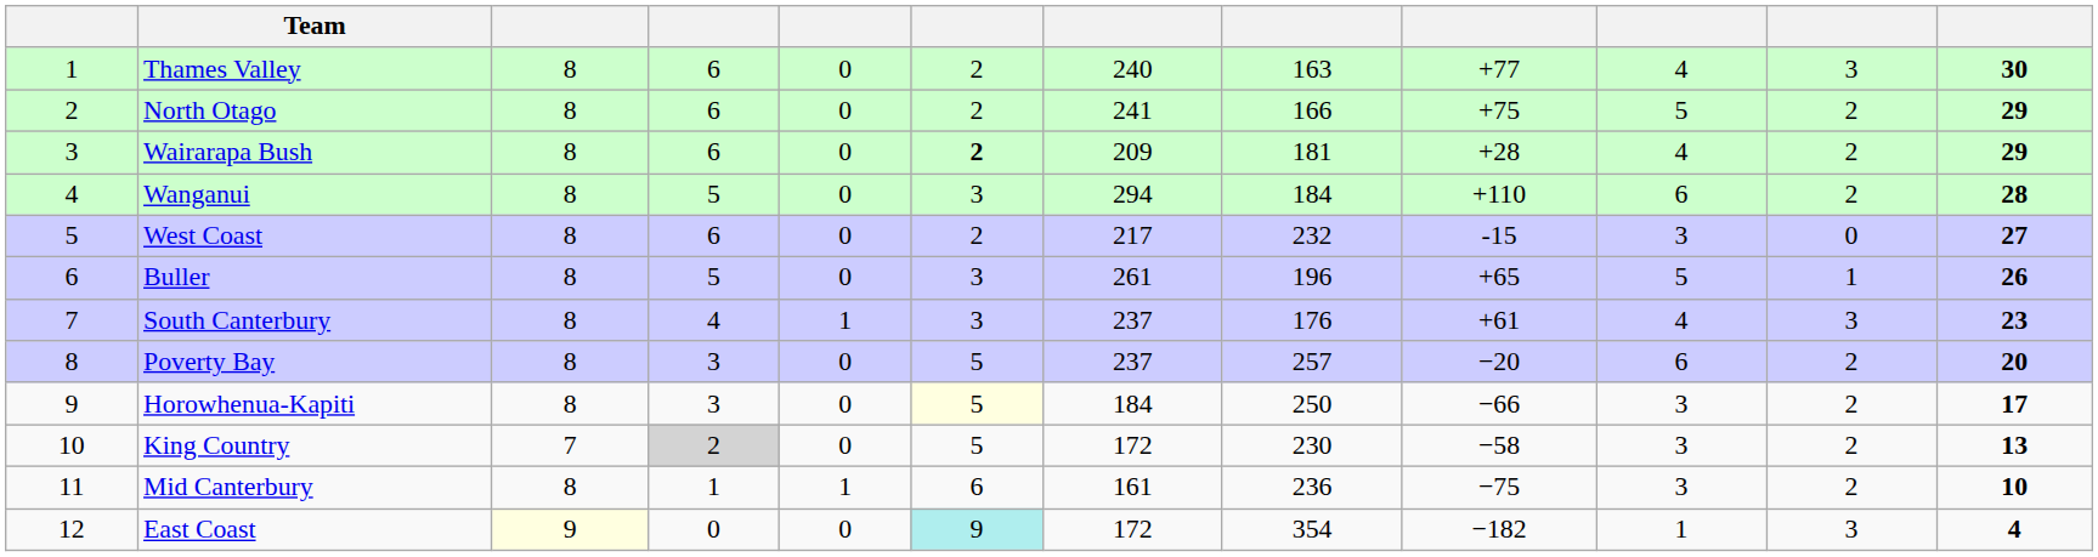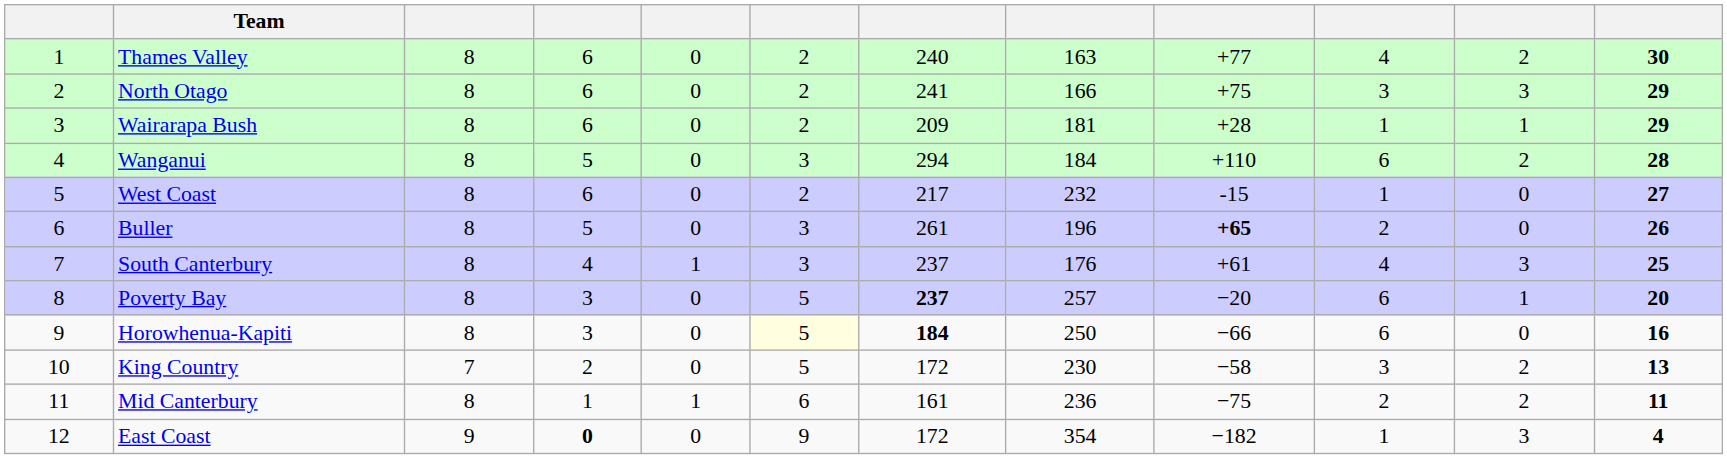 <table class="wikitable" style="text-align:center;width:100%">
 <tr>
 <th abbr="Position" style="width:20px"></th>
 <th style="width:17%">Team</th>
 <th abbr="Played" style="width:25px"></th>
 <th abbr="Won" style="width:20px"></th>
 <th abbr="Drawn" style="width:20px"></th>
 <th abbr="Lost" style="width:20px"></th>
 <th abbr="Points for" style="width:30px"></th>
 <th abbr="Points against" style="width:30px"></th>
 <th abbr="Points difference" style="width:30px"></th>
 <th abbr="Bonus Points 1" style="width:28px"></th>
 <th abbr="Bonus Points 2" style="width:28px"></th>
 <th abbr="Points" style="width:25px"></th>
 </tr>
 <tr style="background:#cfc">
 <td>1</td>
 <td style="text-align:left"><a href='#'>Thames Valley</a></td>
 <td>8</td>
 <td>6</td>
 <td>0</td>
 <td>2</td>
 <td>240</td>
 <td>163</td>
 <td>+77</td>
 <td>4</td>
-<td>3</td>
+<td>2</td>
 <td><strong>30</strong></td>
 </tr>
 <tr style="background:#cfc">
 <td>2</td>
 <td style="text-align:left"><a href='#'>North Otago</a></td>
 <td>8</td>
 <td>6</td>
 <td>0</td>
 <td>2</td>
 <td>241</td>
 <td>166</td>
 <td>+75</td>
-<td>5</td>
-<td>2</td>
+<td>3</td>
+<td>3</td>
 <td><strong>29</strong></td>
 </tr>
 <tr style="background:#cfc">
 <td>3</td>
 <td style="text-align:left"><a href='#'>Wairarapa Bush</a></td>
 <td>8</td>
 <td>6</td>
 <td>0</td>
-<td><strong>2</strong></td>
+<td>2</td>
 <td>209</td>
 <td>181</td>
 <td>+28</td>
-<td>4</td>
-<td>2</td>
+<td>1</td>
+<td>1</td>
 <td><strong>29</strong></td>
 </tr>
 <tr style="background:#cfc">
 <td>4</td>
 <td style="text-align:left"><a href='#'>Wanganui</a></td>
 <td>8</td>
 <td>5</td>
 <td>0</td>
 <td>3</td>
 <td>294</td>
 <td>184</td>
 <td>+110</td>
 <td>6</td>
 <td>2</td>
 <td><strong>28</strong></td>
 </tr>
 <tr style="background:#ccf">
 <td>5</td>
 <td style="text-align:left"><a href='#'>West Coast</a></td>
 <td>8</td>
 <td>6</td>
 <td>0</td>
 <td>2</td>
 <td>217</td>
 <td>232</td>
 <td>-15</td>
-<td>3</td>
+<td>1</td>
 <td>0</td>
 <td><strong>27</strong></td>
 </tr>
 <tr style="background:#ccf">
 <td>6</td>
 <td style="text-align:left"><a href='#'>Buller</a></td>
 <td>8</td>
 <td>5</td>
 <td>0</td>
 <td>3</td>
 <td>261</td>
 <td>196</td>
-<td>+65</td>
-<td>5</td>
-<td>1</td>
+<td><strong>+65</strong></td>
+<td>2</td>
+<td>0</td>
 <td><strong>26</strong></td>
 </tr>
 <tr style="background:#ccf">
 <td>7</td>
 <td style="text-align:left"><a href='#'>South Canterbury</a></td>
 <td>8</td>
 <td>4</td>
 <td>1</td>
 <td>3</td>
 <td>237</td>
 <td>176</td>
 <td>+61</td>
 <td>4</td>
 <td>3</td>
-<td><strong>23</strong></td>
+<td><strong>25</strong></td>
 </tr>
 <tr style="background:#ccf">
 <td>8</td>
 <td style="text-align:left"><a href='#'>Poverty Bay</a></td>
 <td>8</td>
 <td>3</td>
 <td>0</td>
 <td>5</td>
-<td>237</td>
+<td><strong>237</strong></td>
 <td>257</td>
 <td>−20</td>
 <td>6</td>
-<td>2</td>
+<td>1</td>
 <td><strong>20</strong></td>
 </tr>
 <tr>
 <td>9</td>
 <td style="text-align:left"><a href='#'>Horowhenua-Kapiti</a></td>
 <td>8</td>
 <td>3</td>
 <td>0</td>
 <td style="background: lightyellow;">5</td>
-<td>184</td>
+<td><strong>184</strong></td>
 <td>250</td>
 <td>−66</td>
-<td>3</td>
-<td>2</td>
-<td><strong>17</strong></td>
+<td>6</td>
+<td>0</td>
+<td><strong>16</strong></td>
 </tr>
 <tr>
 <td>10</td>
 <td style="text-align:left"><a href='#'>King Country</a></td>
 <td>7</td>
-<td style="background: lightgrey;">2</td>
+<td>2</td>
 <td>0</td>
 <td>5</td>
 <td>172</td>
 <td>230</td>
 <td>−58</td>
 <td>3</td>
 <td>2</td>
 <td><strong>13</strong></td>
 </tr>
 <tr>
 <td>11</td>
 <td style="text-align:left"><a href='#'>Mid Canterbury</a></td>
 <td>8</td>
 <td>1</td>
 <td>1</td>
 <td>6</td>
 <td>161</td>
 <td>236</td>
 <td>−75</td>
-<td>3</td>
 <td>2</td>
-<td><strong>10</strong></td>
+<td>2</td>
+<td><strong>11</strong></td>
 </tr>
 <tr>
 <td>12</td>
 <td style="text-align:left"><a href='#'>East Coast</a></td>
-<td style="background: lightyellow;">9</td>
+<td>9</td>
+<td><strong>0</strong></td>
 <td>0</td>
-<td>0</td>
-<td style="background: paleturquoise;">9</td>
+<td>9</td>
 <td>172</td>
 <td>354</td>
 <td>−182</td>
 <td>1</td>
 <td>3</td>
 <td><strong>4</strong></td>
 </tr>
 </table>
